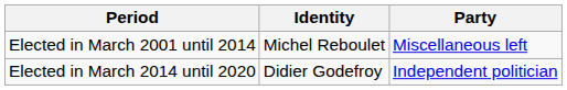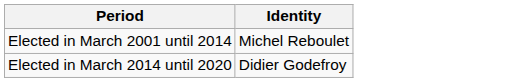 <table class="wikitable">
 <tr>
 <th>Period</th>
 <th>Identity</th>
-<th>Party</th>
 </tr>
 <tr>
 <td>Elected in March 2001 until 2014</td>
 <td>Michel Reboulet</td>
-<td><a href='#'>Miscellaneous left</a></td>
 </tr>
 <tr>
 <td>Elected in March 2014 until 2020</td>
 <td>Didier Godefroy</td>
-<td><a href='#'>Independent politician</a></td>
 </tr>
 </table>
